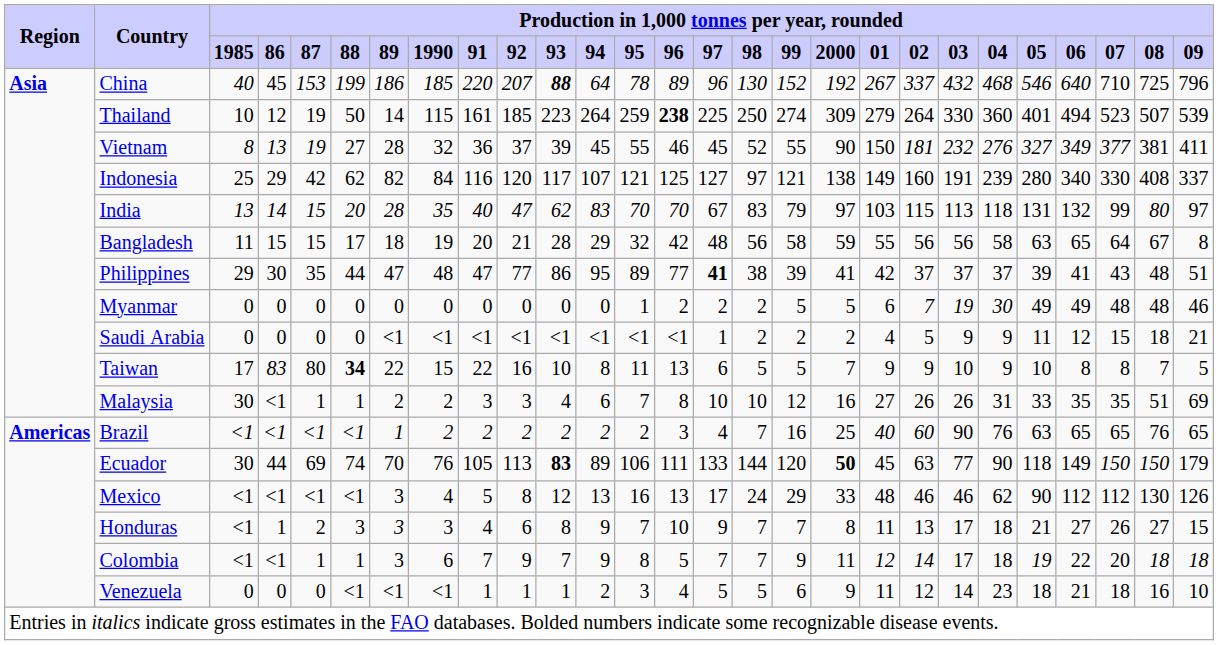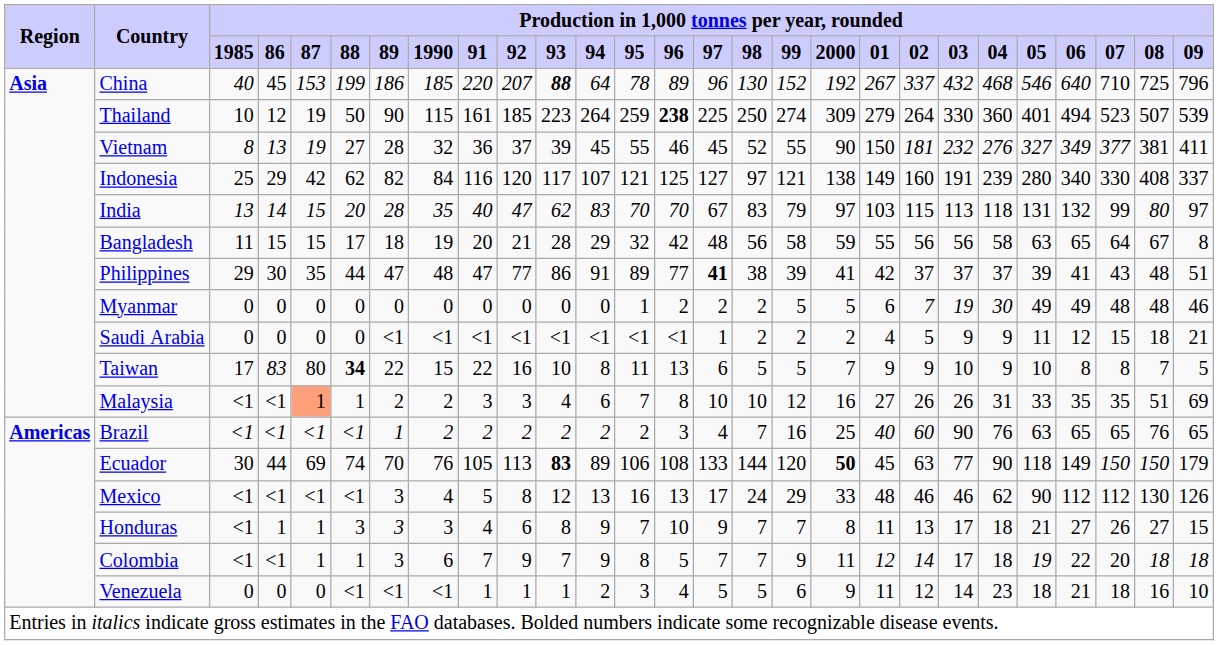 <table class="wikitable">
 <tr>
 <th style="background:#ccf;" rowspan="2">Region</th>
 <th style="background:#ccf;" rowspan="2">Country</th>
 <th style="background:#ccf;" colspan="25">Production in 1,000 <a href='#'>tonnes</a> per year, rounded</th>
 </tr>
 <tr>
 <th style="background:#ccf;">1985</th>
 <th style="background:#ccf;">86</th>
 <th style="background:#ccf;">87</th>
 <th style="background:#ccf;">88</th>
 <th style="background:#ccf;">89</th>
 <th style="background:#ccf;">1990</th>
 <th style="background:#ccf;">91</th>
 <th style="background:#ccf;">92</th>
 <th style="background:#ccf;">93</th>
 <th style="background:#ccf;">94</th>
 <th style="background:#ccf;">95</th>
 <th style="background:#ccf;">96</th>
 <th style="background:#ccf;">97</th>
 <th style="background:#ccf;">98</th>
 <th style="background:#ccf;">99</th>
 <th style="background:#ccf;">2000</th>
 <th style="background:#ccf;">01</th>
 <th style="background:#ccf;">02</th>
 <th style="background:#ccf;">03</th>
 <th style="background:#ccf;">04</th>
 <th style="background:#ccf;">05</th>
 <th style="background:#ccf;">06</th>
 <th style="background:#ccf;">07</th>
 <th style="background:#ccf;">08</th>
 <th style="background:#ccf;">09</th>
 </tr>
 <tr>
 <td rowspan="11" style="vertical-align:top;"><strong><a href='#'>Asia</a></strong></td>
 <td><a href='#'>China</a></td>
 <td style="text-align:right;"><em>40</em></td>
 <td style="text-align:right;">45</td>
 <td style="text-align:right;"><em>153</em></td>
 <td style="text-align:right;"><em>199</em></td>
 <td style="text-align:right;"><em>186</em></td>
 <td style="text-align:right;"><em>185</em></td>
 <td style="text-align:right;"><em>220</em></td>
 <td style="text-align:right;"><em>207</em></td>
 <td style="text-align:right;"><strong><em>88</em></strong></td>
 <td style="text-align:right;"><em>64</em></td>
 <td style="text-align:right;"><em>78</em></td>
 <td style="text-align:right;"><em>89</em></td>
 <td style="text-align:right;"><em>96</em></td>
 <td style="text-align:right;"><em>130</em></td>
 <td style="text-align:right;"><em>152</em></td>
 <td style="text-align:right;"><em>192</em></td>
 <td style="text-align:right;"><em>267</em></td>
 <td style="text-align:right;"><em>337</em></td>
 <td style="text-align:right;"><em>432</em></td>
 <td style="text-align:right;"><em>468</em></td>
 <td style="text-align:right;"><em>546</em></td>
 <td style="text-align:right;"><em>640</em></td>
 <td style="text-align:right;">710</td>
 <td style="text-align:right;">725</td>
 <td style="text-align:right;">796</td>
 </tr>
 <tr>
 <td><a href='#'>Thailand</a></td>
 <td style="text-align:right;">10</td>
 <td style="text-align:right;">12</td>
 <td style="text-align:right;">19</td>
 <td style="text-align:right;">50</td>
-<td style="text-align:right;">14</td>
+<td style="text-align:right;">90</td>
 <td style="text-align:right;">115</td>
 <td style="text-align:right;">161</td>
 <td style="text-align:right;">185</td>
 <td style="text-align:right;">223</td>
 <td style="text-align:right;">264</td>
 <td style="text-align:right;">259</td>
 <td style="text-align:right;"><strong>238</strong></td>
 <td style="text-align:right;">225</td>
 <td style="text-align:right;">250</td>
 <td style="text-align:right;">274</td>
 <td style="text-align:right;">309</td>
 <td style="text-align:right;">279</td>
 <td style="text-align:right;">264</td>
 <td style="text-align:right;">330</td>
 <td style="text-align:right;">360</td>
 <td style="text-align:right;">401</td>
 <td style="text-align:right;">494</td>
 <td style="text-align:right;">523</td>
 <td style="text-align:right;">507</td>
 <td style="text-align:right;">539</td>
 </tr>
 <tr>
 <td><a href='#'>Vietnam</a></td>
 <td style="text-align:right;"><em>8</em></td>
 <td style="text-align:right;"><em>13</em></td>
 <td style="text-align:right;"><em>19</em></td>
 <td style="text-align:right;">27</td>
 <td style="text-align:right;">28</td>
 <td style="text-align:right;">32</td>
 <td style="text-align:right;">36</td>
 <td style="text-align:right;">37</td>
 <td style="text-align:right;">39</td>
 <td style="text-align:right;">45</td>
 <td style="text-align:right;">55</td>
 <td style="text-align:right;">46</td>
 <td style="text-align:right;">45</td>
 <td style="text-align:right;">52</td>
 <td style="text-align:right;">55</td>
 <td style="text-align:right;">90</td>
 <td style="text-align:right;">150</td>
 <td style="text-align:right;"><em>181</em></td>
 <td style="text-align:right;"><em>232</em></td>
 <td style="text-align:right;"><em>276</em></td>
 <td style="text-align:right;"><em>327</em></td>
 <td style="text-align:right;"><em>349</em></td>
 <td style="text-align:right;"><em>377</em></td>
 <td style="text-align:right;">381</td>
 <td style="text-align:right;">411</td>
 </tr>
 <tr>
 <td><a href='#'>Indonesia</a></td>
 <td style="text-align:right;">25</td>
 <td style="text-align:right;">29</td>
 <td style="text-align:right;">42</td>
 <td style="text-align:right;">62</td>
 <td style="text-align:right;">82</td>
 <td style="text-align:right;">84</td>
 <td style="text-align:right;">116</td>
 <td style="text-align:right;">120</td>
 <td style="text-align:right;">117</td>
 <td style="text-align:right;">107</td>
 <td style="text-align:right;">121</td>
 <td style="text-align:right;">125</td>
 <td style="text-align:right;">127</td>
 <td style="text-align:right;">97</td>
 <td style="text-align:right;">121</td>
 <td style="text-align:right;">138</td>
 <td style="text-align:right;">149</td>
 <td style="text-align:right;">160</td>
 <td style="text-align:right;">191</td>
 <td style="text-align:right;">239</td>
 <td style="text-align:right;">280</td>
 <td style="text-align:right;">340</td>
 <td style="text-align:right;">330</td>
 <td style="text-align:right;">408</td>
 <td style="text-align:right;">337</td>
 </tr>
 <tr>
 <td><a href='#'>India</a></td>
 <td style="text-align:right;"><em>13</em></td>
 <td style="text-align:right;"><em>14</em></td>
 <td style="text-align:right;"><em>15</em></td>
 <td style="text-align:right;"><em>20</em></td>
 <td style="text-align:right;"><em>28</em></td>
 <td style="text-align:right;"><em>35</em></td>
 <td style="text-align:right;"><em>40</em></td>
 <td style="text-align:right;"><em>47</em></td>
 <td style="text-align:right;"><em>62</em></td>
 <td style="text-align:right;"><em>83</em></td>
 <td style="text-align:right;"><em>70</em></td>
 <td style="text-align:right;"><em>70</em></td>
 <td style="text-align:right;">67</td>
 <td style="text-align:right;">83</td>
 <td style="text-align:right;">79</td>
 <td style="text-align:right;">97</td>
 <td style="text-align:right;">103</td>
 <td style="text-align:right;">115</td>
 <td style="text-align:right;">113</td>
 <td style="text-align:right;">118</td>
 <td style="text-align:right;">131</td>
 <td style="text-align:right;">132</td>
 <td style="text-align:right;">99</td>
 <td style="text-align:right;"><em>80</em></td>
 <td style="text-align:right;">97</td>
 </tr>
 <tr>
 <td><a href='#'>Bangladesh</a></td>
 <td style="text-align:right;">11</td>
 <td style="text-align:right;">15</td>
 <td style="text-align:right;">15</td>
 <td style="text-align:right;">17</td>
 <td style="text-align:right;">18</td>
 <td style="text-align:right;">19</td>
 <td style="text-align:right;">20</td>
 <td style="text-align:right;">21</td>
 <td style="text-align:right;">28</td>
 <td style="text-align:right;">29</td>
 <td style="text-align:right;">32</td>
 <td style="text-align:right;">42</td>
 <td style="text-align:right;">48</td>
 <td style="text-align:right;">56</td>
 <td style="text-align:right;">58</td>
 <td style="text-align:right;">59</td>
 <td style="text-align:right;">55</td>
 <td style="text-align:right;">56</td>
 <td style="text-align:right;">56</td>
 <td style="text-align:right;">58</td>
 <td style="text-align:right;">63</td>
 <td style="text-align:right;">65</td>
 <td style="text-align:right;">64</td>
 <td style="text-align:right;">67</td>
 <td style="text-align:right;">8</td>
 </tr>
 <tr>
 <td><a href='#'>Philippines</a></td>
 <td style="text-align:right;">29</td>
 <td style="text-align:right;">30</td>
 <td style="text-align:right;">35</td>
 <td style="text-align:right;">44</td>
 <td style="text-align:right;">47</td>
 <td style="text-align:right;">48</td>
 <td style="text-align:right;">47</td>
 <td style="text-align:right;">77</td>
 <td style="text-align:right;">86</td>
-<td style="text-align:right;">95</td>
+<td style="text-align:right;">91</td>
 <td style="text-align:right;">89</td>
 <td style="text-align:right;">77</td>
 <td style="text-align:right;"><strong>41</strong></td>
 <td style="text-align:right;">38</td>
 <td style="text-align:right;">39</td>
 <td style="text-align:right;">41</td>
 <td style="text-align:right;">42</td>
 <td style="text-align:right;">37</td>
 <td style="text-align:right;">37</td>
 <td style="text-align:right;">37</td>
 <td style="text-align:right;">39</td>
 <td style="text-align:right;">41</td>
 <td style="text-align:right;">43</td>
 <td style="text-align:right;">48</td>
 <td style="text-align:right;">51</td>
 </tr>
 <tr>
 <td><a href='#'>Myanmar</a></td>
 <td style="text-align:right;">0</td>
 <td style="text-align:right;">0</td>
 <td style="text-align:right;">0</td>
 <td style="text-align:right;">0</td>
 <td style="text-align:right;">0</td>
 <td style="text-align:right;">0</td>
 <td style="text-align:right;">0</td>
 <td style="text-align:right;">0</td>
 <td style="text-align:right;">0</td>
 <td style="text-align:right;">0</td>
 <td style="text-align:right;">1</td>
 <td style="text-align:right;">2</td>
 <td style="text-align:right;">2</td>
 <td style="text-align:right;">2</td>
 <td style="text-align:right;">5</td>
 <td style="text-align:right;">5</td>
 <td style="text-align:right;">6</td>
 <td style="text-align:right;"><em>7</em></td>
 <td style="text-align:right;"><em>19</em></td>
 <td style="text-align:right;"><em>30</em></td>
 <td style="text-align:right;">49</td>
 <td style="text-align:right;">49</td>
 <td style="text-align:right;">48</td>
 <td style="text-align:right;">48</td>
 <td style="text-align:right;">46</td>
 </tr>
 <tr>
 <td><a href='#'>Saudi Arabia</a></td>
 <td style="text-align:right;">0</td>
 <td style="text-align:right;">0</td>
 <td style="text-align:right;">0</td>
 <td style="text-align:right;">0</td>
 <td style="text-align:right;"><1</td>
 <td style="text-align:right;"><1</td>
 <td style="text-align:right;"><1</td>
 <td style="text-align:right;"><1</td>
 <td style="text-align:right;"><1</td>
 <td style="text-align:right;"><1</td>
 <td style="text-align:right;"><1</td>
 <td style="text-align:right;"><1</td>
 <td style="text-align:right;">1</td>
 <td style="text-align:right;">2</td>
 <td style="text-align:right;">2</td>
 <td style="text-align:right;">2</td>
 <td style="text-align:right;">4</td>
 <td style="text-align:right;">5</td>
 <td style="text-align:right;">9</td>
 <td style="text-align:right;">9</td>
 <td style="text-align:right;">11</td>
 <td style="text-align:right;">12</td>
 <td style="text-align:right;">15</td>
 <td style="text-align:right;">18</td>
 <td style="text-align:right;">21</td>
 </tr>
 <tr>
 <td><a href='#'>Taiwan</a></td>
 <td style="text-align:right;">17</td>
 <td style="text-align:right;"><em>83</em></td>
 <td style="text-align:right;">80</td>
 <td style="text-align:right;"><strong>34</strong></td>
 <td style="text-align:right;">22</td>
 <td style="text-align:right;">15</td>
 <td style="text-align:right;">22</td>
 <td style="text-align:right;">16</td>
 <td style="text-align:right;">10</td>
 <td style="text-align:right;">8</td>
 <td style="text-align:right;">11</td>
 <td style="text-align:right;">13</td>
 <td style="text-align:right;">6</td>
 <td style="text-align:right;">5</td>
 <td style="text-align:right;">5</td>
 <td style="text-align:right;">7</td>
 <td style="text-align:right;">9</td>
 <td style="text-align:right;">9</td>
 <td style="text-align:right;">10</td>
 <td style="text-align:right;">9</td>
 <td style="text-align:right;">10</td>
 <td style="text-align:right;">8</td>
 <td style="text-align:right;">8</td>
 <td style="text-align:right;">7</td>
 <td style="text-align:right;">5</td>
 </tr>
 <tr>
 <td><a href='#'>Malaysia</a></td>
-<td style="text-align:right;">30</td>
 <td style="text-align:right;"><1</td>
-<td style="text-align:right;">1</td>
+<td style="text-align:right;"><1</td>
+<td style="background: lightsalmon; text-align:right;">1</td>
 <td style="text-align:right;">1</td>
 <td style="text-align:right;">2</td>
 <td style="text-align:right;">2</td>
 <td style="text-align:right;">3</td>
 <td style="text-align:right;">3</td>
 <td style="text-align:right;">4</td>
 <td style="text-align:right;">6</td>
 <td style="text-align:right;">7</td>
 <td style="text-align:right;">8</td>
 <td style="text-align:right;">10</td>
 <td style="text-align:right;">10</td>
 <td style="text-align:right;">12</td>
 <td style="text-align:right;">16</td>
 <td style="text-align:right;">27</td>
 <td style="text-align:right;">26</td>
 <td style="text-align:right;">26</td>
 <td style="text-align:right;">31</td>
 <td style="text-align:right;">33</td>
 <td style="text-align:right;">35</td>
 <td style="text-align:right;">35</td>
 <td style="text-align:right;">51</td>
 <td style="text-align:right;">69</td>
 </tr>
 <tr>
 <td rowspan="6" style="vertical-align:top;"><strong><a href='#'>Americas</a></strong></td>
 <td><a href='#'>Brazil</a></td>
 <td style="text-align:right;"><em><1</em></td>
 <td style="text-align:right;"><em><1</em></td>
 <td style="text-align:right;"><em><1</em></td>
 <td style="text-align:right;"><em><1</em></td>
 <td style="text-align:right;"><em>1</em></td>
 <td style="text-align:right;"><em>2</em></td>
 <td style="text-align:right;"><em>2</em></td>
 <td style="text-align:right;"><em>2</em></td>
 <td style="text-align:right;"><em>2</em></td>
 <td style="text-align:right;"><em>2</em></td>
 <td style="text-align:right;">2</td>
 <td style="text-align:right;">3</td>
 <td style="text-align:right;">4</td>
 <td style="text-align:right;">7</td>
 <td style="text-align:right;">16</td>
 <td style="text-align:right;">25</td>
 <td style="text-align:right;"><em>40</em></td>
 <td style="text-align:right;"><em>60</em></td>
 <td style="text-align:right;">90</td>
 <td style="text-align:right;">76</td>
 <td style="text-align:right;">63</td>
 <td style="text-align:right;">65</td>
 <td style="text-align:right;">65</td>
 <td style="text-align:right;">76</td>
 <td style="text-align:right;">65</td>
 </tr>
 <tr>
 <td><a href='#'>Ecuador</a></td>
 <td style="text-align:right;">30</td>
 <td style="text-align:right;">44</td>
 <td style="text-align:right;">69</td>
 <td style="text-align:right;">74</td>
 <td style="text-align:right;">70</td>
 <td style="text-align:right;">76</td>
 <td style="text-align:right;">105</td>
 <td style="text-align:right;">113</td>
 <td style="text-align:right;"><strong>83</strong></td>
 <td style="text-align:right;">89</td>
 <td style="text-align:right;">106</td>
-<td style="text-align:right;">111</td>
+<td style="text-align:right;">108</td>
 <td style="text-align:right;">133</td>
 <td style="text-align:right;">144</td>
 <td style="text-align:right;">120</td>
 <td style="text-align:right;"><strong>50</strong></td>
 <td style="text-align:right;">45</td>
 <td style="text-align:right;">63</td>
 <td style="text-align:right;">77</td>
 <td style="text-align:right;">90</td>
 <td style="text-align:right;">118</td>
 <td style="text-align:right;">149</td>
 <td style="text-align:right;"><em>150</em></td>
 <td style="text-align:right;"><em>150</em></td>
 <td style="text-align:right;">179</td>
 </tr>
 <tr>
 <td><a href='#'>Mexico</a></td>
 <td style="text-align:right;"><1</td>
 <td style="text-align:right;"><1</td>
 <td style="text-align:right;"><1</td>
 <td style="text-align:right;"><1</td>
 <td style="text-align:right;">3</td>
 <td style="text-align:right;">4</td>
 <td style="text-align:right;">5</td>
 <td style="text-align:right;">8</td>
 <td style="text-align:right;">12</td>
 <td style="text-align:right;">13</td>
 <td style="text-align:right;">16</td>
 <td style="text-align:right;">13</td>
 <td style="text-align:right;">17</td>
 <td style="text-align:right;">24</td>
 <td style="text-align:right;">29</td>
 <td style="text-align:right;">33</td>
 <td style="text-align:right;">48</td>
 <td style="text-align:right;">46</td>
 <td style="text-align:right;">46</td>
 <td style="text-align:right;">62</td>
 <td style="text-align:right;">90</td>
 <td style="text-align:right;">112</td>
 <td style="text-align:right;">112</td>
 <td style="text-align:right;">130</td>
 <td style="text-align:right;">126</td>
 </tr>
 <tr>
 <td><a href='#'>Honduras</a></td>
 <td style="text-align:right;"><1</td>
 <td style="text-align:right;">1</td>
-<td style="text-align:right;">2</td>
+<td style="text-align:right;">1</td>
 <td style="text-align:right;">3</td>
 <td style="text-align:right;"><em>3</em></td>
 <td style="text-align:right;">3</td>
 <td style="text-align:right;">4</td>
 <td style="text-align:right;">6</td>
 <td style="text-align:right;">8</td>
 <td style="text-align:right;">9</td>
 <td style="text-align:right;">7</td>
 <td style="text-align:right;">10</td>
 <td style="text-align:right;">9</td>
 <td style="text-align:right;">7</td>
 <td style="text-align:right;">7</td>
 <td style="text-align:right;">8</td>
 <td style="text-align:right;">11</td>
 <td style="text-align:right;">13</td>
 <td style="text-align:right;">17</td>
 <td style="text-align:right;">18</td>
 <td style="text-align:right;">21</td>
 <td style="text-align:right;">27</td>
 <td style="text-align:right;">26</td>
 <td style="text-align:right;">27</td>
 <td style="text-align:right;">15</td>
 </tr>
 <tr>
 <td><a href='#'>Colombia</a></td>
 <td style="text-align:right;"><1</td>
 <td style="text-align:right;"><1</td>
 <td style="text-align:right;">1</td>
 <td style="text-align:right;">1</td>
 <td style="text-align:right;">3</td>
 <td style="text-align:right;">6</td>
 <td style="text-align:right;">7</td>
 <td style="text-align:right;">9</td>
 <td style="text-align:right;">7</td>
 <td style="text-align:right;">9</td>
 <td style="text-align:right;">8</td>
 <td style="text-align:right;">5</td>
 <td style="text-align:right;">7</td>
 <td style="text-align:right;">7</td>
 <td style="text-align:right;">9</td>
 <td style="text-align:right;">11</td>
 <td style="text-align:right;"><em>12</em></td>
 <td style="text-align:right;"><em>14</em></td>
 <td style="text-align:right;">17</td>
 <td style="text-align:right;">18</td>
 <td style="text-align:right;"><em>19</em></td>
 <td style="text-align:right;">22</td>
 <td style="text-align:right;">20</td>
 <td style="text-align:right;"><em>18</em></td>
 <td style="text-align:right;"><em>18</em></td>
 </tr>
 <tr>
 <td><a href='#'>Venezuela</a></td>
 <td style="text-align:right;">0</td>
 <td style="text-align:right;">0</td>
 <td style="text-align:right;">0</td>
 <td style="text-align:right;"><1</td>
 <td style="text-align:right;"><1</td>
 <td style="text-align:right;"><1</td>
 <td style="text-align:right;">1</td>
 <td style="text-align:right;">1</td>
 <td style="text-align:right;">1</td>
 <td style="text-align:right;">2</td>
 <td style="text-align:right;">3</td>
 <td style="text-align:right;">4</td>
 <td style="text-align:right;">5</td>
 <td style="text-align:right;">5</td>
 <td style="text-align:right;">6</td>
 <td style="text-align:right;">9</td>
 <td style="text-align:right;">11</td>
 <td style="text-align:right;">12</td>
 <td style="text-align:right;">14</td>
 <td style="text-align:right;">23</td>
 <td style="text-align:right;">18</td>
 <td style="text-align:right;">21</td>
 <td style="text-align:right;">18</td>
 <td style="text-align:right;">16</td>
 <td style="text-align:right;">10</td>
 </tr>
 <tr>
 <td colspan=27 style="background:white;">Entries in <em>italics</em> indicate gross estimates in the <a href='#'>FAO</a> databases. Bolded numbers indicate some recognizable disease events.</td>
 </tr>
 </table>
